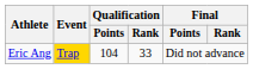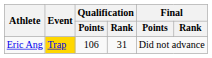 <table class="wikitable" style="font-size:90%">
 <tr>
 <th rowspan="2">Athlete</th>
 <th rowspan="2">Event</th>
 <th colspan=2>Qualification</th>
 <th colspan=2>Final</th>
 </tr>
 <tr style="font-size:95%">
 <th>Points</th>
 <th>Rank</th>
 <th>Points</th>
 <th>Rank</th>
 </tr>
 <tr align=center>
 <td align=left><a href='#'>Eric Ang</a></td>
 <td align=left style="background: gold;"><a href='#'>Trap</a></td>
-<td>104</td>
-<td>33</td>
+<td>106</td>
+<td>31</td>
 <td colspan=2>Did not advance</td>
 </tr>
 </table>
